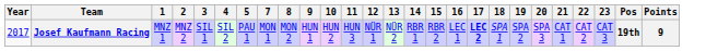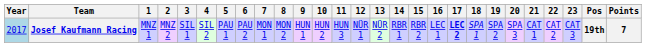 <table class="wikitable" style="text-align:center; font-size:85%">
 <tr>
 <th>Year</th>
 <th>Team</th>
 <th>1</th>
 <th>2</th>
 <th>3</th>
 <th>4</th>
 <th>5</th>
+<th>6</th>
 <th>7</th>
 <th>8</th>
 <th>9</th>
 <th>10</th>
 <th>11</th>
 <th>12</th>
 <th>13</th>
 <th>14</th>
 <th>15</th>
 <th>16</th>
 <th>17</th>
 <th>18</th>
 <th>19</th>
 <th>20</th>
 <th>21</th>
 <th>22</th>
 <th>23</th>
 <th>Pos</th>
 <th>Points</th>
 </tr>
 <tr>
-<td><a href='#'>2017</a></td>
+<td style="background: lightblue;"><a href='#'>2017</a></td>
 <th nowrap><a href='#'>Josef Kaufmann Racing</a></th>
 <td style="background:#CFCFFF;"><a href='#'>MNZ<br>1</a><br></td>
 <td style="background:#EFCFFF;"><a href='#'>MNZ<br>2</a><br></td>
 <td style="background:#CFCFFF;"><a href='#'>SIL<br>1</a><br></td>
 <td style="background:#DFFFDF;"><a href='#'>SIL<br>2</a><br></td>
 <td style="background:#CFCFFF;"><a href='#'>PAU<br>1</a><br></td>
+<td style="background:#CFCFFF;"><a href='#'>PAU<br>2</a><br></td>
 <td style="background:#CFCFFF;"><a href='#'>MON<br>1</a><br></td>
 <td style="background:#CFCFFF;"><a href='#'>MON<br>2</a><br></td>
 <td style="background:#EFCFFF;"><a href='#'>HUN<br>1</a><br></td>
 <td style="background:#EFCFFF;"><a href='#'>HUN<br>2</a><br></td>
 <td style="background:#CFCFFF;"><a href='#'>HUN<br>3</a><br></td>
 <td style="background:#CFCFFF;"><a href='#'>NÜR<br>1</a><br></td>
 <td style="background:#DFFFDF;"><a href='#'>NÜR<br>2</a><br></td>
 <td style="background:#CFCFFF;"><a href='#'>RBR<br>1</a><br></td>
 <td style="background:#CFCFFF;"><a href='#'>RBR<br>2</a><br></td>
 <td style="background:#CFCFFF;"><a href='#'>LEC<br>1</a><br></td>
 <td style="background:#CFCFFF;"><strong><a href='#'>LEC<br>2</a><br></strong></td>
 <td style="background:#CFCFFF;"><em><a href='#'>SPA<br>1</a></em><br></td>
 <td style="background:#CFCFFF;"><a href='#'>SPA<br>2</a><br></td>
 <td style="background:#EFCFFF;"><a href='#'>SPA<br>3</a><br></td>
 <td style="background:#CFCFFF;"><a href='#'>CAT<br>1</a><br></td>
 <td style="background:#EFCFFF;"><a href='#'>CAT<br>2</a><br></td>
 <td style="background:#CFCFFF;"><a href='#'>CAT<br>3</a><br></td>
 <th>19th</th>
-<th>9</th>
+<th>7</th>
 </tr>
 </table>
